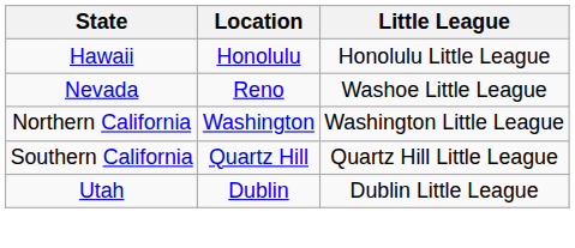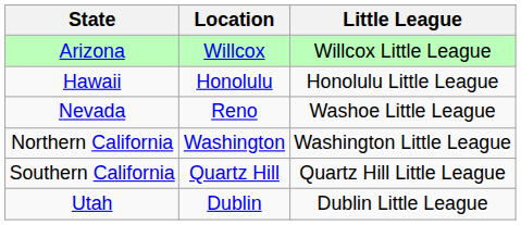 <table class="wikitable">
 <tr>
 <th>State</th>
 <th>Location</th>
 <th>Little League</th>
+</tr>
+<tr bgcolor=#bbffbb>
+<td align=center> <a href='#'>Arizona</a></td>
+<td align=center><a href='#'>Willcox</a></td>
+<td align=center>Willcox Little League</td>
 </tr>
 <tr>
 <td align=center> <a href='#'>Hawaii</a></td>
 <td align=center><a href='#'>Honolulu</a></td>
 <td align=center>Honolulu Little League</td>
 </tr>
 <tr>
 <td align=center> <a href='#'>Nevada</a></td>
 <td align=center><a href='#'>Reno</a></td>
 <td align=center>Washoe Little League</td>
 </tr>
 <tr>
 <td align=center> Northern <a href='#'>California</a></td>
 <td align=center><a href='#'>Washington</a></td>
 <td align=center>Washington Little League</td>
 </tr>
 <tr>
 <td align=center> Southern <a href='#'>California</a></td>
 <td align=center><a href='#'>Quartz Hill</a></td>
 <td align=center>Quartz Hill Little League</td>
 </tr>
 <tr>
 <td align=center> <a href='#'>Utah</a></td>
 <td align=center><a href='#'>Dublin</a></td>
 <td align=center>Dublin Little League</td>
 </tr>
 </table>
